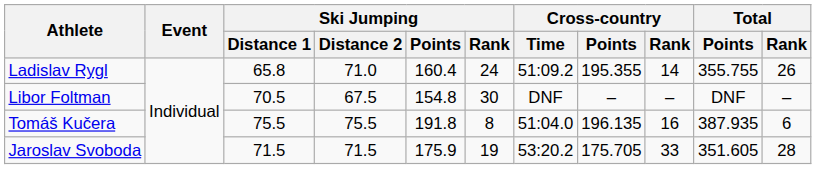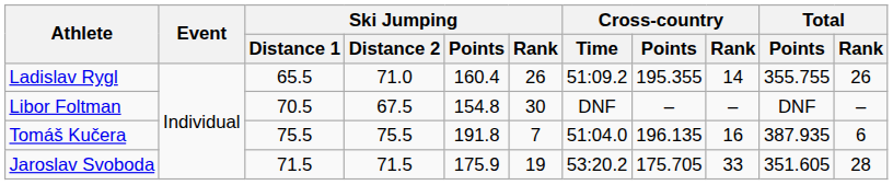 <table class="wikitable" style="font-size:90%">
 <tr>
 <th rowspan="2">Athlete</th>
 <th rowspan="2">Event</th>
 <th colspan="4">Ski Jumping</th>
 <th colspan="3">Cross-country</th>
 <th colspan="2">Total</th>
 </tr>
 <tr>
 <th>Distance 1</th>
 <th>Distance 2</th>
 <th>Points</th>
 <th>Rank</th>
 <th>Time</th>
 <th>Points</th>
 <th>Rank</th>
 <th>Points</th>
 <th>Rank</th>
 </tr>
 <tr>
 <td><a href='#'>Ladislav Rygl</a></td>
 <td rowspan="4">Individual</td>
-<td align="center">65.8</td>
+<td align="center">65.5</td>
 <td align="center">71.0</td>
 <td align="center">160.4</td>
-<td align="center">24</td>
+<td align="center">26</td>
 <td align="center">51:09.2</td>
 <td align="center">195.355</td>
 <td align="center">14</td>
 <td align="center">355.755</td>
 <td align="center">26</td>
 </tr>
 <tr>
 <td><a href='#'>Libor Foltman</a></td>
 <td align="center">70.5</td>
 <td align="center">67.5</td>
 <td align="center">154.8</td>
 <td align="center">30</td>
 <td align="center">DNF</td>
 <td align="center">–</td>
 <td align="center">–</td>
 <td align="center">DNF</td>
 <td align="center">–</td>
 </tr>
 <tr>
 <td><a href='#'>Tomáš Kučera</a></td>
 <td align="center">75.5</td>
 <td align="center">75.5</td>
 <td align="center">191.8</td>
-<td align="center">8</td>
+<td align="center">7</td>
 <td align="center">51:04.0</td>
 <td align="center">196.135</td>
 <td align="center">16</td>
 <td align="center">387.935</td>
 <td align="center">6</td>
 </tr>
 <tr>
 <td><a href='#'>Jaroslav Svoboda</a></td>
 <td align="center">71.5</td>
 <td align="center">71.5</td>
 <td align="center">175.9</td>
 <td align="center">19</td>
 <td align="center">53:20.2</td>
 <td align="center">175.705</td>
 <td align="center">33</td>
 <td align="center">351.605</td>
 <td align="center">28</td>
 </tr>
 </table>
